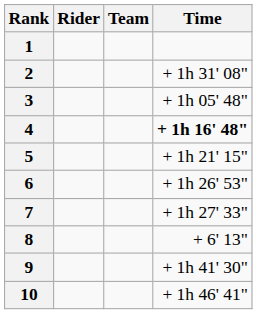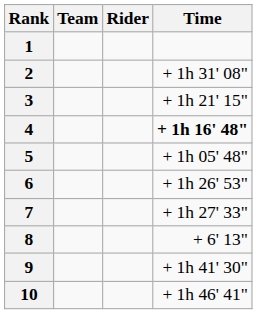 <table class="wikitable">
 <tr>
 <th scope="col">Rank</th>
+<th scope="col">Team</th>
 <th scope="col">Rider</th>
-<th scope="col">Team</th>
 <th scope="col">Time</th>
 </tr>
 <tr>
 <th scope="row">1</th>
+<td></td>
 <td> </td>
-<td></td>
 <td style="text-align:right;"></td>
 </tr>
 <tr>
 <th scope="row">2</th>
 <td></td>
 <td></td>
 <td style="text-align:right;">+ 1h 31' 08"</td>
 </tr>
 <tr>
 <th scope="row">3</th>
 <td></td>
 <td></td>
-<td style="text-align:right;">+ 1h 05' 48"</td>
+<td style="text-align:right;">+ 1h 21' 15"</td>
 </tr>
 <tr>
 <th scope="row">4</th>
 <td></td>
 <td></td>
 <td style="text-align:right;"><strong>+ 1h 16' 48"</strong></td>
 </tr>
 <tr>
 <th scope="row">5</th>
 <td></td>
 <td></td>
-<td style="text-align:right;">+ 1h 21' 15"</td>
+<td style="text-align:right;">+ 1h 05' 48"</td>
 </tr>
 <tr>
 <th scope="row">6</th>
 <td></td>
 <td></td>
 <td style="text-align:right;">+ 1h 26' 53"</td>
 </tr>
 <tr>
 <th scope="row">7</th>
+<td></td>
 <td> </td>
-<td></td>
 <td style="text-align:right;">+ 1h 27' 33"</td>
 </tr>
 <tr>
 <th scope="row">8</th>
 <td></td>
 <td></td>
 <td style="text-align:right;">+ 6' 13"</td>
 </tr>
 <tr>
 <th scope="row">9</th>
 <td></td>
 <td></td>
 <td style="text-align:right;">+ 1h 41' 30"</td>
 </tr>
 <tr>
 <th scope="row">10</th>
 <td></td>
 <td></td>
 <td style="text-align:right;">+ 1h 46' 41"</td>
 </tr>
 </table>
